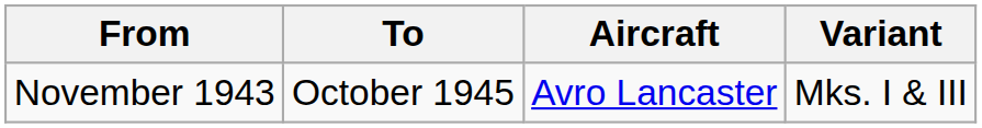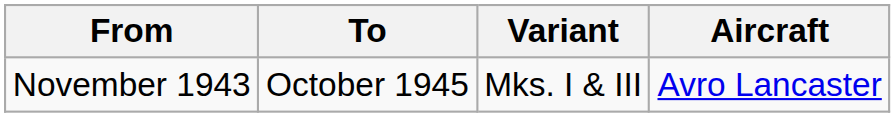 <table class="wikitable">
 <tr>
 <th>From</th>
 <th>To</th>
+<th>Variant</th>
 <th>Aircraft</th>
-<th>Variant</th>
 </tr>
 <tr>
 <td>November 1943</td>
 <td>October 1945</td>
+<td>Mks. I & III</td>
 <td><a href='#'>Avro Lancaster</a></td>
-<td>Mks. I & III</td>
 </tr>
 </table>
